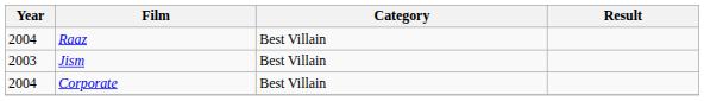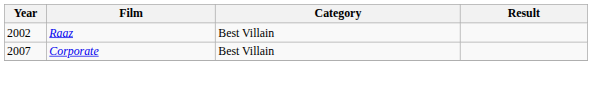 <table class="wikitable sortable plainrowheaders">
 <tr>
 <th width=5%>Year</th>
 <th width=20%>Film</th>
 <th width=29%>Category</th>
 <th width=15%>Result</th>
 </tr>
 <tr>
-<td>2004</td>
+<td>2002</td>
 <td><em><a href='#'>Raaz</a></em></td>
 <td>Best Villain</td>
 <td></td>
 </tr>
 <tr>
-<td>2003</td>
-<td><em><a href='#'>Jism</a></em></td>
-<td>Best Villain</td>
-<td></td>
-</tr>
-<tr>
-<td>2004</td>
+<td>2007</td>
 <td><em><a href='#'>Corporate</a></em></td>
 <td>Best Villain</td>
 <td></td>
 </tr>
 <tr>
 </tr>
 </table>
